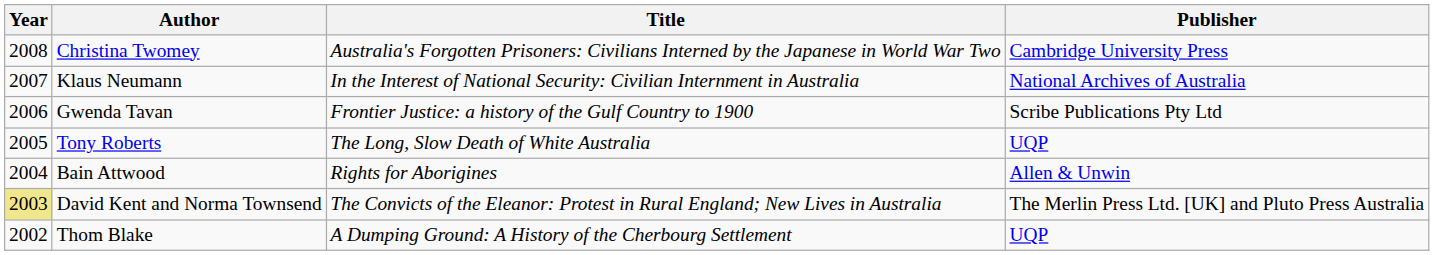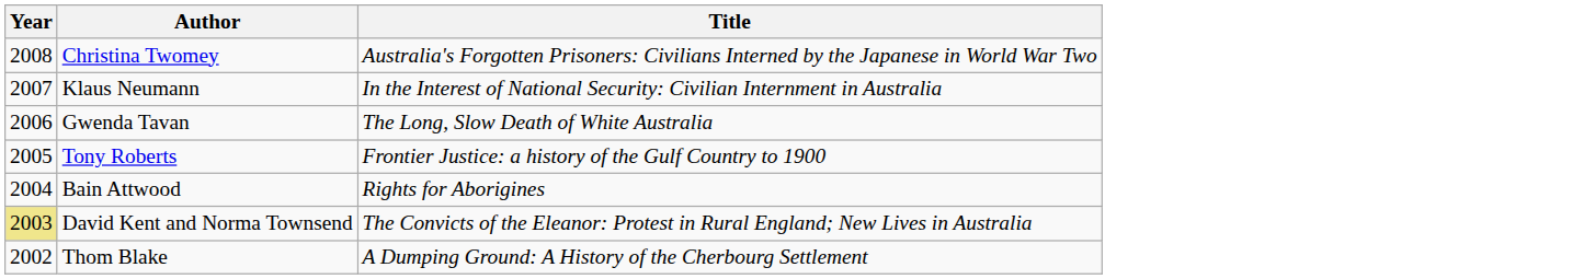 <table class="wikitable">
 <tr>
 <th>Year</th>
 <th>Author</th>
 <th>Title</th>
-<th>Publisher</th>
 </tr>
 <tr>
 <td>2008</td>
 <td><a href='#'>Christina Twomey</a></td>
 <td><em>Australia's Forgotten Prisoners: Civilians Interned by the Japanese in World War Two</em></td>
-<td><a href='#'>Cambridge University Press</a></td>
 </tr>
 <tr>
 <td>2007</td>
 <td>Klaus Neumann</td>
 <td><em>In the Interest of National Security: Civilian Internment in Australia</em></td>
-<td><a href='#'>National Archives of Australia</a></td>
 </tr>
 <tr>
 <td>2006</td>
 <td>Gwenda Tavan</td>
-<td><em>Frontier Justice: a history of the Gulf Country to 1900</em></td>
-<td>Scribe Publications Pty Ltd</td>
+<td><em>The Long, Slow Death of White Australia</em></td>
 </tr>
 <tr>
 <td>2005</td>
 <td><a href='#'>Tony Roberts</a></td>
-<td><em>The Long, Slow Death of White Australia</em></td>
-<td><a href='#'>UQP</a></td>
+<td><em>Frontier Justice: a history of the Gulf Country to 1900</em></td>
 </tr>
 <tr>
 <td>2004</td>
 <td>Bain Attwood</td>
 <td><em>Rights for Aborigines</em></td>
-<td><a href='#'>Allen & Unwin</a></td>
 </tr>
 <tr>
 <td style="background: khaki;">2003</td>
 <td>David Kent and Norma Townsend</td>
 <td><em>The Convicts of the Eleanor: Protest in Rural England; New Lives in Australia</em></td>
-<td>The Merlin Press Ltd. [UK] and Pluto Press Australia</td>
 </tr>
 <tr>
 <td>2002</td>
 <td>Thom Blake</td>
 <td><em>A Dumping Ground: A History of the Cherbourg Settlement</em></td>
-<td><a href='#'>UQP</a></td>
 </tr>
 </table>
